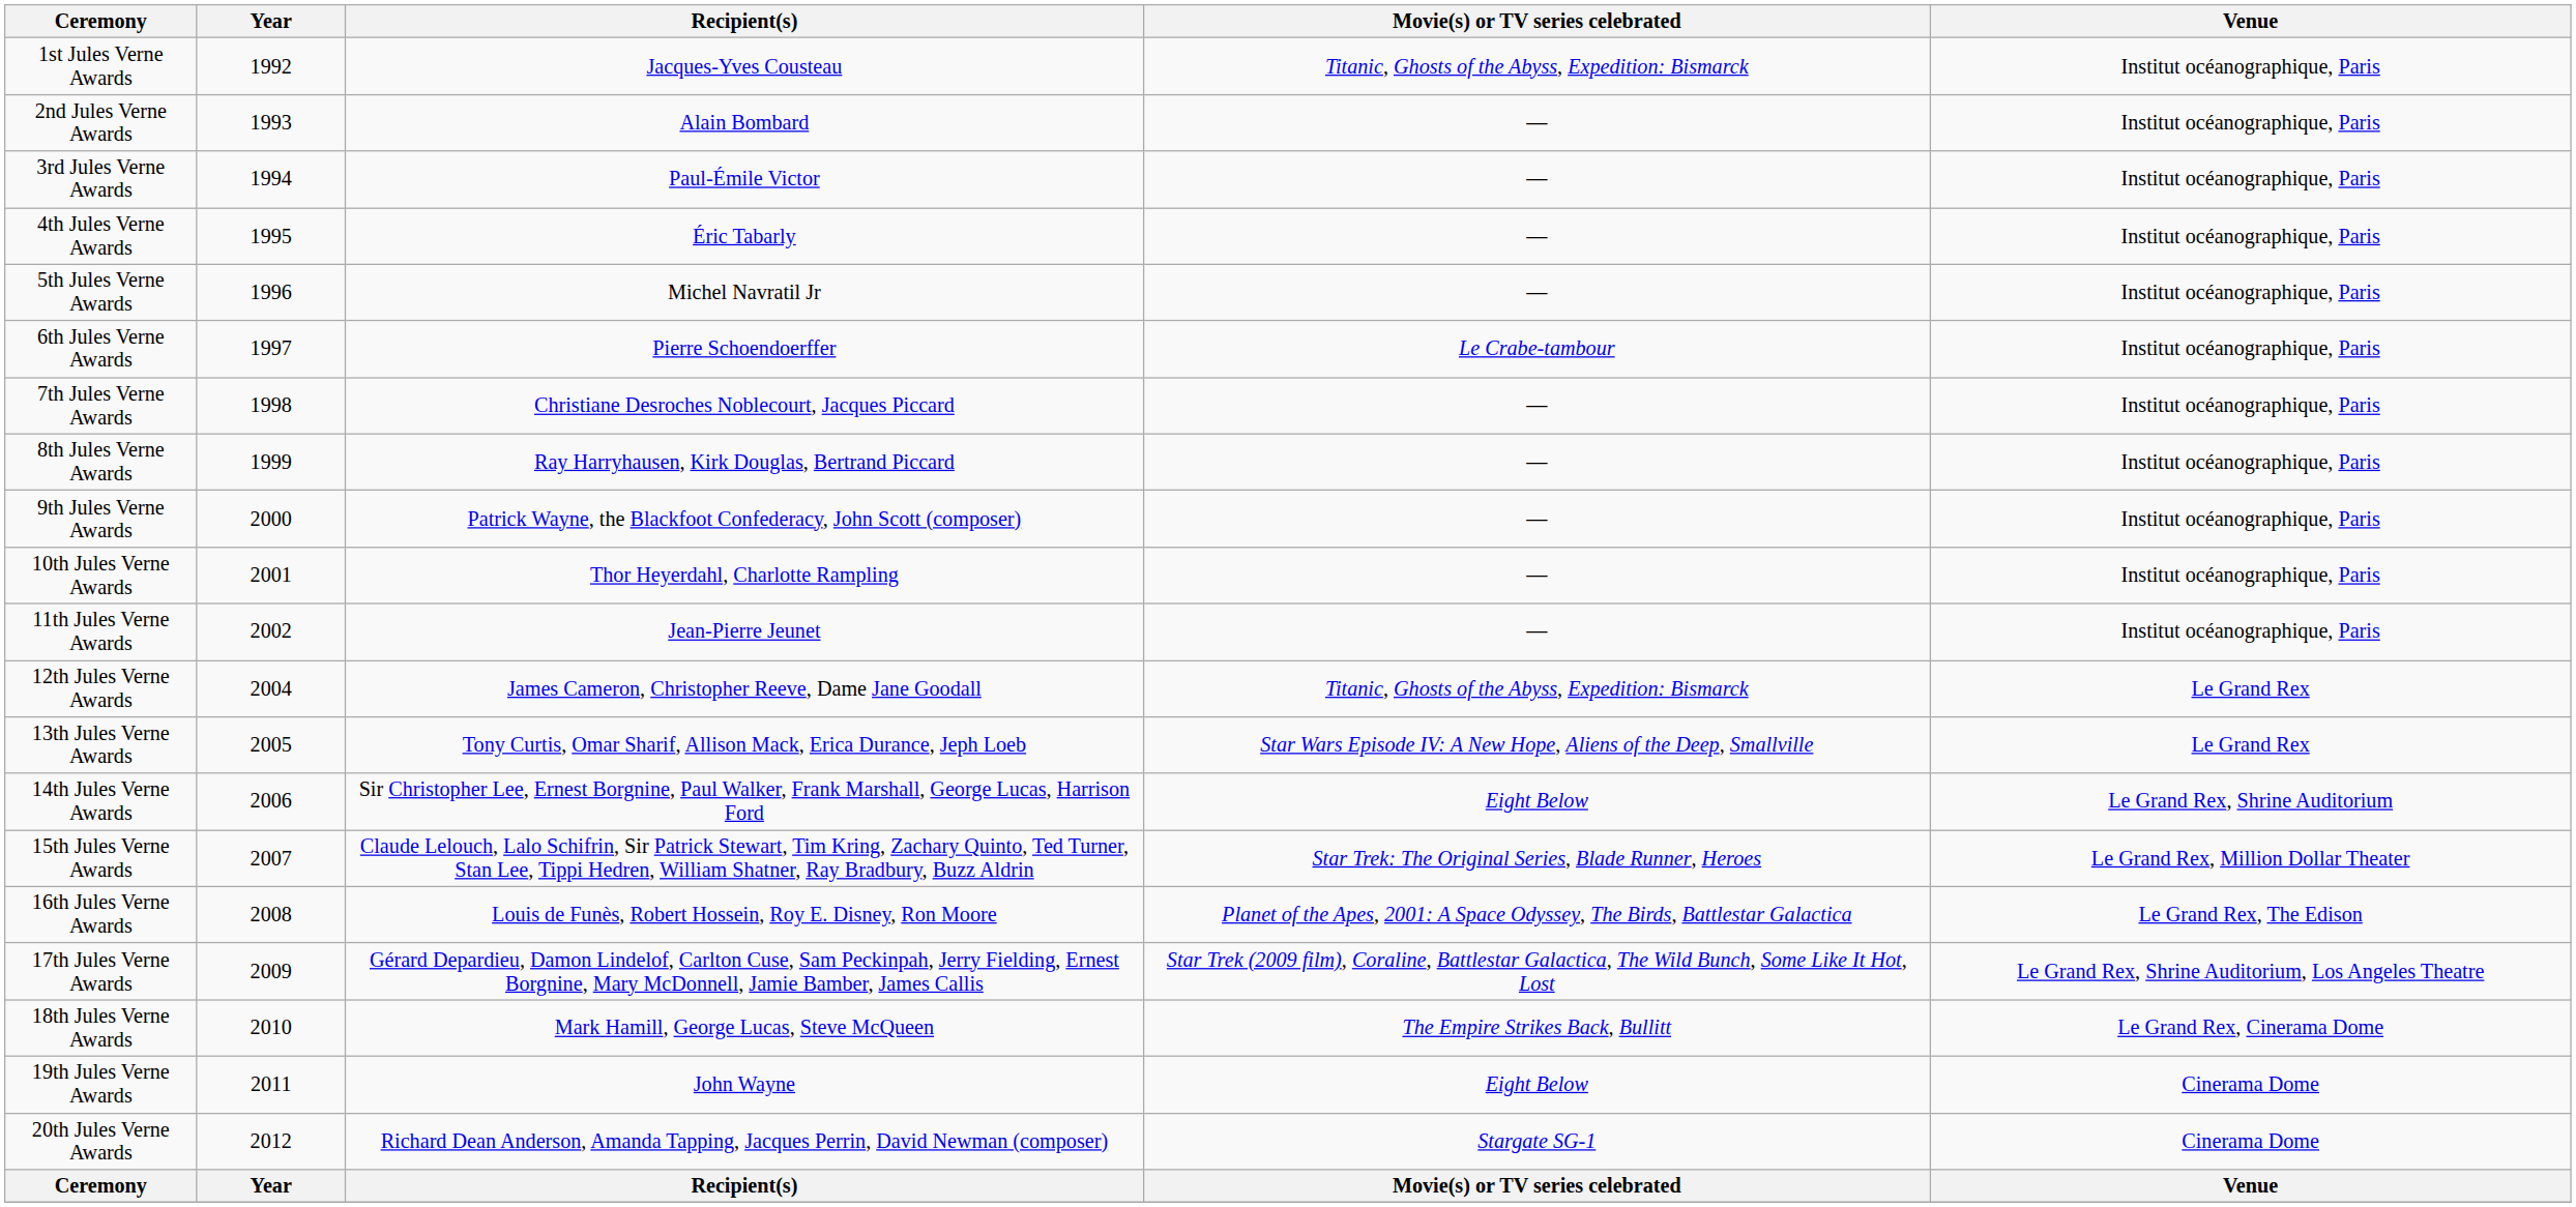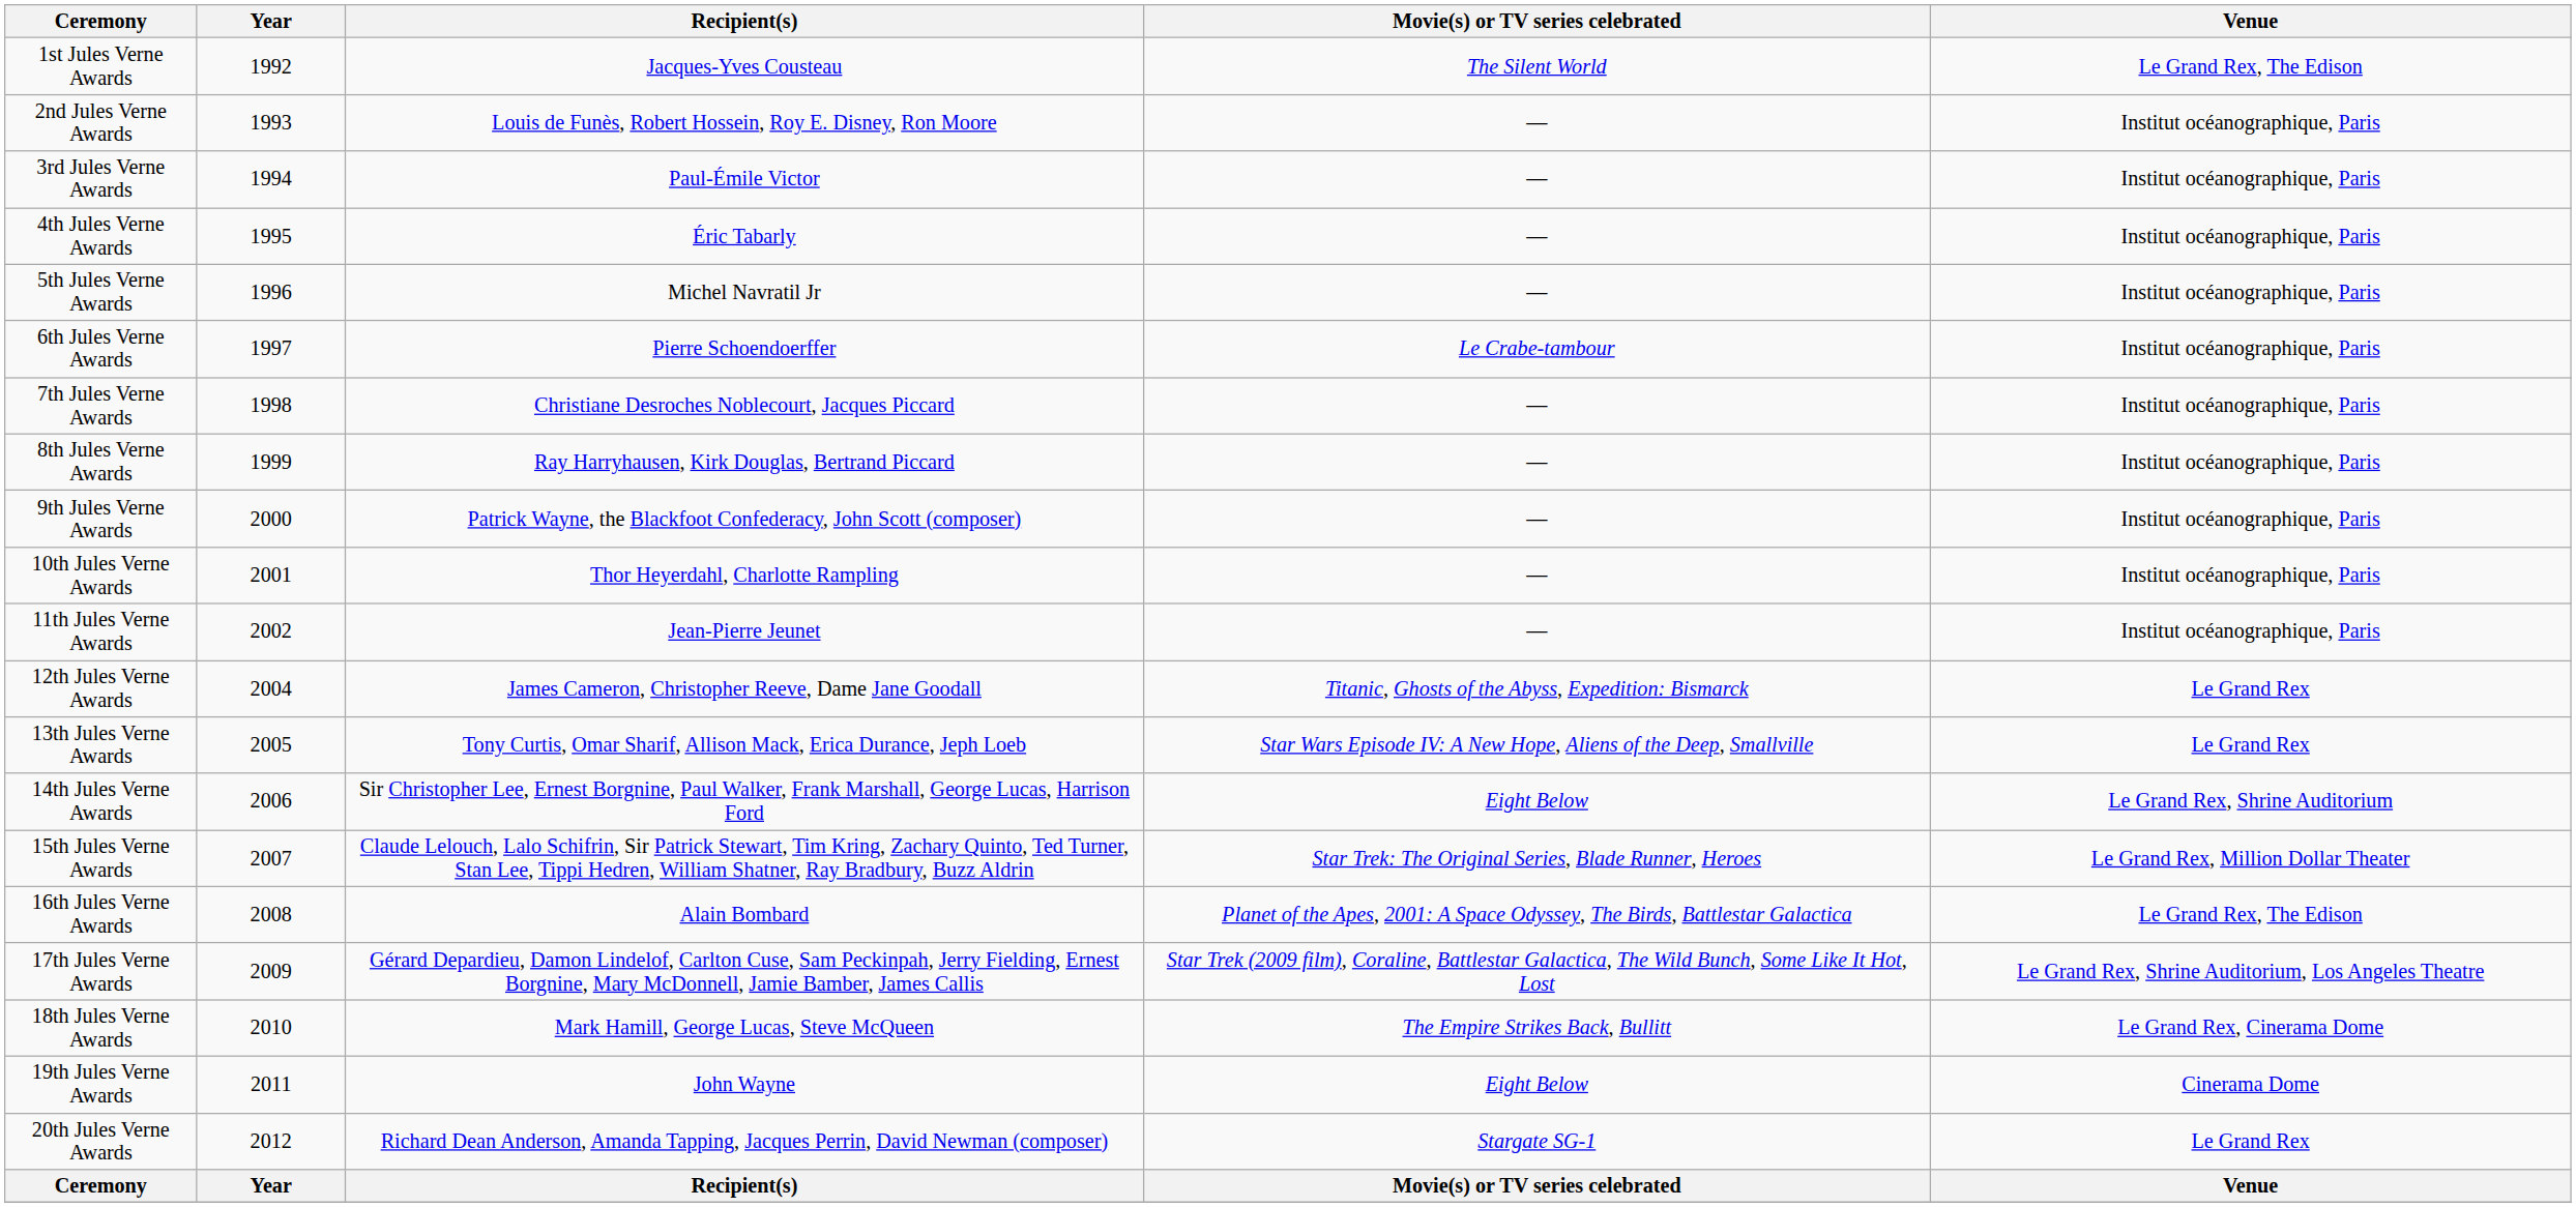 <table class="sortable wikitable" style="text-align: center">
 <tr>
 <th style="width:180px;">Ceremony</th>
 <th style="width:150px;">Year</th>
 <th style="width:900px;">Recipient(s)</th>
 <th style="width:700px;">Movie(s) or TV series celebrated</th>
 <th style="width:700px;">Venue</th>
 </tr>
 <tr>
 <td>1st Jules Verne Awards</td>
 <td>1992</td>
 <td><a href='#'>Jacques-Yves Cousteau</a></td>
-<td><em><a href='#'>Titanic</a></em>, <em><a href='#'>Ghosts of the Abyss</a></em>, <em><a href='#'>Expedition: Bismarck</a></em></td>
-<td>Institut océanographique, <a href='#'>Paris</a></td>
+<td><em><a href='#'>The Silent World</a></em></td>
+<td><a href='#'>Le Grand Rex</a>, <a href='#'>The Edison</a></td>
 </tr>
 <tr>
 <td>2nd Jules Verne Awards</td>
 <td>1993</td>
-<td><a href='#'>Alain Bombard</a></td>
+<td><a href='#'>Louis de Funès</a>, <a href='#'>Robert Hossein</a>, <a href='#'>Roy E. Disney</a>, <a href='#'>Ron Moore</a></td>
 <td>—</td>
 <td>Institut océanographique, <a href='#'>Paris</a></td>
 </tr>
 <tr>
 <td>3rd Jules Verne Awards</td>
 <td>1994</td>
 <td><a href='#'>Paul-Émile Victor</a></td>
 <td>—</td>
 <td>Institut océanographique, <a href='#'>Paris</a></td>
 </tr>
 <tr>
 <td>4th Jules Verne Awards</td>
 <td>1995</td>
 <td><a href='#'>Éric Tabarly</a></td>
 <td>—</td>
 <td>Institut océanographique, <a href='#'>Paris</a></td>
 </tr>
 <tr>
 <td>5th Jules Verne Awards</td>
 <td>1996</td>
 <td>Michel Navratil Jr</td>
 <td>—</td>
 <td>Institut océanographique, <a href='#'>Paris</a></td>
 </tr>
 <tr>
 <td>6th Jules Verne Awards</td>
 <td>1997</td>
 <td><a href='#'>Pierre Schoendoerffer</a></td>
 <td><em><a href='#'>Le Crabe-tambour</a></em></td>
 <td>Institut océanographique, <a href='#'>Paris</a></td>
 </tr>
 <tr>
 <td>7th Jules Verne Awards</td>
 <td>1998</td>
 <td><a href='#'>Christiane Desroches Noblecourt</a>, <a href='#'>Jacques Piccard</a></td>
 <td>—</td>
 <td>Institut océanographique, <a href='#'>Paris</a></td>
 </tr>
 <tr>
 <td>8th Jules Verne Awards</td>
 <td>1999</td>
 <td><a href='#'>Ray Harryhausen</a>, <a href='#'>Kirk Douglas</a>, <a href='#'>Bertrand Piccard</a></td>
 <td>—</td>
 <td>Institut océanographique, <a href='#'>Paris</a></td>
 </tr>
 <tr>
 <td>9th Jules Verne Awards</td>
 <td>2000</td>
 <td><a href='#'>Patrick Wayne</a>, the <a href='#'>Blackfoot Confederacy</a>, <a href='#'>John Scott (composer)</a></td>
 <td>—</td>
 <td>Institut océanographique, <a href='#'>Paris</a></td>
 </tr>
 <tr>
 <td>10th Jules Verne Awards</td>
 <td>2001</td>
 <td><a href='#'>Thor Heyerdahl</a>, <a href='#'>Charlotte Rampling</a></td>
 <td>—</td>
 <td>Institut océanographique, <a href='#'>Paris</a></td>
 </tr>
 <tr>
 <td>11th Jules Verne Awards</td>
 <td>2002</td>
 <td><a href='#'>Jean-Pierre Jeunet</a></td>
 <td>—</td>
 <td>Institut océanographique, <a href='#'>Paris</a></td>
 </tr>
 <tr>
 <td>12th Jules Verne Awards</td>
 <td>2004</td>
 <td><a href='#'>James Cameron</a>, <a href='#'>Christopher Reeve</a>, Dame <a href='#'>Jane Goodall</a></td>
 <td><em><a href='#'>Titanic</a></em>, <em><a href='#'>Ghosts of the Abyss</a></em>, <em><a href='#'>Expedition: Bismarck</a></em></td>
 <td><a href='#'>Le Grand Rex</a></td>
 </tr>
 <tr>
 <td>13th Jules Verne Awards</td>
 <td>2005</td>
 <td><a href='#'>Tony Curtis</a>, <a href='#'>Omar Sharif</a>, <a href='#'>Allison Mack</a>, <a href='#'>Erica Durance</a>, <a href='#'>Jeph Loeb</a></td>
 <td><em><a href='#'>Star Wars Episode IV: A New Hope</a></em>, <em><a href='#'>Aliens of the Deep</a></em>, <em><a href='#'>Smallville</a></em></td>
 <td><a href='#'>Le Grand Rex</a></td>
 </tr>
 <tr>
 <td>14th Jules Verne Awards</td>
 <td>2006</td>
 <td>Sir <a href='#'>Christopher Lee</a>, <a href='#'>Ernest Borgnine</a>, <a href='#'>Paul Walker</a>, <a href='#'>Frank Marshall</a>, <a href='#'>George Lucas</a>, <a href='#'>Harrison Ford</a></td>
 <td><em><a href='#'>Eight Below</a></em></td>
 <td><a href='#'>Le Grand Rex</a>, <a href='#'>Shrine Auditorium</a></td>
 </tr>
 <tr>
 <td>15th Jules Verne Awards</td>
 <td>2007</td>
 <td><a href='#'>Claude Lelouch</a>, <a href='#'>Lalo Schifrin</a>, Sir <a href='#'>Patrick Stewart</a>, <a href='#'>Tim Kring</a>, <a href='#'>Zachary Quinto</a>, <a href='#'>Ted Turner</a>, <a href='#'>Stan Lee</a>, <a href='#'>Tippi Hedren</a>, <a href='#'>William Shatner</a>, <a href='#'>Ray Bradbury</a>, <a href='#'>Buzz Aldrin</a></td>
 <td><em><a href='#'>Star Trek: The Original Series</a></em>, <em><a href='#'>Blade Runner</a></em>, <em><a href='#'>Heroes</a></em></td>
 <td><a href='#'>Le Grand Rex</a>, <a href='#'>Million Dollar Theater</a></td>
 </tr>
 <tr>
 <td>16th Jules Verne Awards</td>
 <td>2008</td>
-<td><a href='#'>Louis de Funès</a>, <a href='#'>Robert Hossein</a>, <a href='#'>Roy E. Disney</a>, <a href='#'>Ron Moore</a></td>
+<td><a href='#'>Alain Bombard</a></td>
 <td><em><a href='#'>Planet of the Apes</a></em>, <em><a href='#'>2001: A Space Odyssey</a></em>, <em><a href='#'>The Birds</a></em>, <em><a href='#'>Battlestar Galactica</a></em></td>
 <td><a href='#'>Le Grand Rex</a>, <a href='#'>The Edison</a></td>
 </tr>
 <tr>
 <td>17th Jules Verne Awards</td>
 <td>2009</td>
 <td><a href='#'>Gérard Depardieu</a>, <a href='#'>Damon Lindelof</a>, <a href='#'>Carlton Cuse</a>, <a href='#'>Sam Peckinpah</a>, <a href='#'>Jerry Fielding</a>, <a href='#'>Ernest Borgnine</a>, <a href='#'>Mary McDonnell</a>, <a href='#'>Jamie Bamber</a>, <a href='#'>James Callis</a></td>
 <td><em><a href='#'>Star Trek (2009 film)</a></em>, <em><a href='#'>Coraline</a></em>, <em><a href='#'>Battlestar Galactica</a></em>, <em><a href='#'>The Wild Bunch</a></em>, <em><a href='#'>Some Like It Hot</a></em>, <em><a href='#'>Lost</a></em></td>
 <td><a href='#'>Le Grand Rex</a>, <a href='#'>Shrine Auditorium</a>, <a href='#'>Los Angeles Theatre</a></td>
 </tr>
 <tr>
 <td>18th Jules Verne Awards</td>
 <td>2010</td>
 <td><a href='#'>Mark Hamill</a>, <a href='#'>George Lucas</a>, <a href='#'>Steve McQueen</a></td>
 <td><em><a href='#'>The Empire Strikes Back</a></em>, <em><a href='#'>Bullitt</a></em></td>
 <td><a href='#'>Le Grand Rex</a>, <a href='#'>Cinerama Dome</a></td>
 </tr>
 <tr>
 <td>19th Jules Verne Awards</td>
 <td>2011</td>
 <td><a href='#'>John Wayne</a></td>
 <td><em><a href='#'>Eight Below</a></em></td>
 <td><a href='#'>Cinerama Dome</a></td>
 </tr>
 <tr>
 <td>20th Jules Verne Awards</td>
 <td>2012</td>
 <td><a href='#'>Richard Dean Anderson</a>, <a href='#'>Amanda Tapping</a>, <a href='#'>Jacques Perrin</a>, <a href='#'>David Newman (composer)</a></td>
 <td><em><a href='#'>Stargate SG-1</a></em></td>
-<td><a href='#'>Cinerama Dome</a></td>
+<td><a href='#'>Le Grand Rex</a></td>
 </tr>
 <tr>
 <th style="width:180px;">Ceremony</th>
 <th style="width:150px;">Year</th>
 <th style="width:900px;">Recipient(s)</th>
 <th style="width:900px;">Movie(s) or TV series celebrated</th>
 <th style="width:700px;">Venue</th>
 </tr>
 <tr>
 </tr>
 </table>
